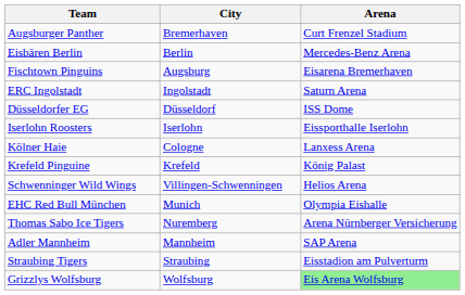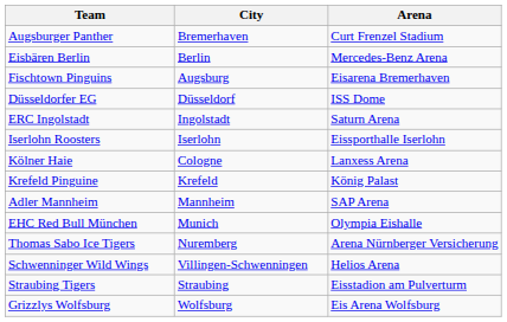 <table class="wikitable">
 <tr>
 <th width="200">Team</th>
 <th width="180">City</th>
 <th>Arena</th>
 </tr>
 <tr>
 <td><a href='#'>Augsburger Panther</a></td>
 <td><a href='#'>Bremerhaven</a></td>
 <td><a href='#'>Curt Frenzel Stadium</a></td>
 </tr>
 <tr>
 <td><a href='#'>Eisbären Berlin</a></td>
 <td><a href='#'>Berlin</a></td>
 <td><a href='#'>Mercedes-Benz Arena</a></td>
 </tr>
 <tr>
 <td><a href='#'>Fischtown Pinguins</a></td>
 <td><a href='#'>Augsburg</a></td>
 <td><a href='#'>Eisarena Bremerhaven</a></td>
 </tr>
 <tr>
+<td><a href='#'>Düsseldorfer EG</a></td>
+<td><a href='#'>Düsseldorf</a></td>
+<td><a href='#'>ISS Dome</a></td>
+</tr>
+<tr>
 <td><a href='#'>ERC Ingolstadt</a></td>
 <td><a href='#'>Ingolstadt</a></td>
 <td><a href='#'>Saturn Arena</a></td>
-</tr>
-<tr>
-<td><a href='#'>Düsseldorfer EG</a></td>
-<td><a href='#'>Düsseldorf</a></td>
-<td><a href='#'>ISS Dome</a></td>
 </tr>
 <tr>
 <td><a href='#'>Iserlohn Roosters</a></td>
 <td><a href='#'>Iserlohn</a></td>
 <td><a href='#'>Eissporthalle Iserlohn</a></td>
 </tr>
 <tr>
 <td><a href='#'>Kölner Haie</a></td>
 <td><a href='#'>Cologne</a></td>
 <td><a href='#'>Lanxess Arena</a></td>
 </tr>
 <tr>
 <td><a href='#'>Krefeld Pinguine</a></td>
 <td><a href='#'>Krefeld</a></td>
 <td><a href='#'>König Palast</a></td>
 </tr>
 <tr>
-<td><a href='#'>Schwenninger Wild Wings</a></td>
-<td><a href='#'>Villingen-Schwenningen</a></td>
-<td><a href='#'>Helios Arena</a></td>
+<td><a href='#'>Adler Mannheim</a></td>
+<td><a href='#'>Mannheim</a></td>
+<td><a href='#'>SAP Arena</a></td>
 </tr>
 <tr>
 <td><a href='#'>EHC Red Bull München</a></td>
 <td><a href='#'>Munich</a></td>
 <td><a href='#'>Olympia Eishalle</a></td>
 </tr>
 <tr>
 <td><a href='#'>Thomas Sabo Ice Tigers</a></td>
 <td><a href='#'>Nuremberg</a></td>
 <td><a href='#'>Arena Nürnberger Versicherung</a></td>
 </tr>
 <tr>
-<td><a href='#'>Adler Mannheim</a></td>
-<td><a href='#'>Mannheim</a></td>
-<td><a href='#'>SAP Arena</a></td>
+<td><a href='#'>Schwenninger Wild Wings</a></td>
+<td><a href='#'>Villingen-Schwenningen</a></td>
+<td><a href='#'>Helios Arena</a></td>
 </tr>
 <tr>
 <td><a href='#'>Straubing Tigers</a></td>
 <td><a href='#'>Straubing</a></td>
 <td><a href='#'>Eisstadion am Pulverturm</a></td>
 </tr>
 <tr>
 <td><a href='#'>Grizzlys Wolfsburg</a></td>
 <td><a href='#'>Wolfsburg</a></td>
-<td style="background: lightgreen;"><a href='#'>Eis Arena Wolfsburg</a></td>
+<td><a href='#'>Eis Arena Wolfsburg</a></td>
 </tr>
 </table>
